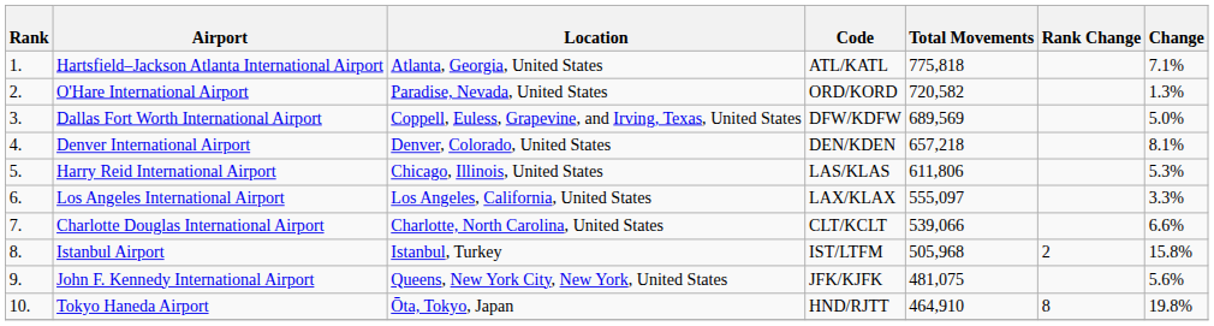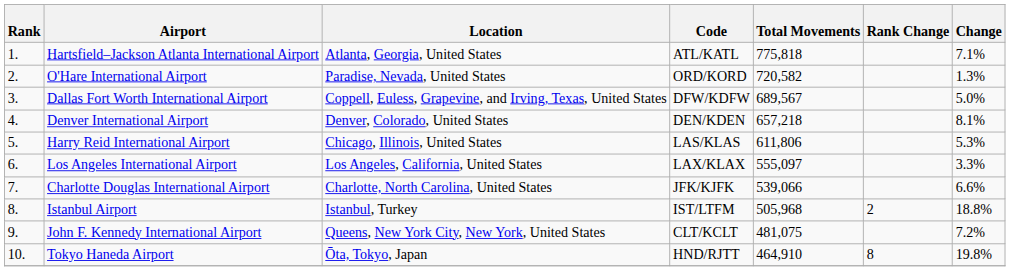 <table class="wikitable sortable" width="align=">
 <tr>
 <th><br>Rank</th>
 <th><br>Airport</th>
 <th><br>Location</th>
 <th><br>Code</th>
 <th><br>Total Movements</th>
 <th><br>Rank Change</th>
 <th><br>Change</th>
 </tr>
 <tr>
 <td>1.</td>
 <td> <a href='#'>Hartsfield–Jackson Atlanta International Airport</a></td>
 <td><a href='#'>Atlanta</a>, <a href='#'>Georgia</a>, United States</td>
 <td>ATL/KATL</td>
 <td>775,818</td>
 <td></td>
 <td> 7.1%</td>
 </tr>
 <tr>
 <td>2.</td>
 <td> <a href='#'>O'Hare International Airport</a></td>
 <td><a href='#'>Paradise, Nevada</a>, United States</td>
 <td>ORD/KORD</td>
 <td>720,582</td>
 <td></td>
 <td> 1.3%</td>
 </tr>
 <tr>
 <td>3.</td>
 <td> <a href='#'>Dallas Fort Worth International Airport</a></td>
 <td><a href='#'>Coppell</a>, <a href='#'>Euless</a>, <a href='#'>Grapevine</a>, and <a href='#'>Irving, Texas</a>, United States</td>
 <td>DFW/KDFW</td>
-<td>689,569</td>
+<td>689,567</td>
 <td></td>
 <td> 5.0%</td>
 </tr>
 <tr>
 <td>4.</td>
 <td> <a href='#'>Denver International Airport</a></td>
 <td><a href='#'>Denver</a>, <a href='#'>Colorado</a>, United States</td>
 <td>DEN/KDEN</td>
 <td>657,218</td>
 <td></td>
 <td> 8.1%</td>
 </tr>
 <tr>
 <td>5.</td>
 <td> <a href='#'>Harry Reid International Airport</a></td>
 <td><a href='#'>Chicago</a>, <a href='#'>Illinois</a>, United States</td>
 <td>LAS/KLAS</td>
 <td>611,806</td>
 <td></td>
 <td> 5.3%</td>
 </tr>
 <tr>
 <td>6.</td>
 <td> <a href='#'>Los Angeles International Airport</a></td>
 <td><a href='#'>Los Angeles</a>, <a href='#'>California</a>, United States</td>
 <td>LAX/KLAX</td>
 <td>555,097</td>
 <td></td>
 <td> 3.3%</td>
 </tr>
 <tr>
 <td>7.</td>
 <td> <a href='#'>Charlotte Douglas International Airport</a></td>
 <td><a href='#'>Charlotte, North Carolina</a>, United States</td>
-<td>CLT/KCLT</td>
+<td>JFK/KJFK</td>
 <td>539,066</td>
 <td></td>
 <td> 6.6%</td>
 </tr>
 <tr>
 <td>8.</td>
 <td> <a href='#'>Istanbul Airport</a></td>
 <td><a href='#'>Istanbul</a>, Turkey</td>
 <td>IST/LTFM</td>
 <td>505,968</td>
 <td> 2</td>
-<td> 15.8%</td>
+<td> 18.8%</td>
 </tr>
 <tr>
 <td>9.</td>
 <td> <a href='#'>John F. Kennedy International Airport</a></td>
 <td><a href='#'>Queens</a>, <a href='#'>New York City</a>, <a href='#'>New York</a>, United States</td>
-<td>JFK/KJFK</td>
+<td>CLT/KCLT</td>
 <td>481,075</td>
 <td></td>
-<td> 5.6%</td>
+<td> 7.2%</td>
 </tr>
 <tr>
 <td>10.</td>
 <td> <a href='#'>Tokyo Haneda Airport</a></td>
 <td><a href='#'>Ōta, Tokyo</a>, Japan</td>
 <td>HND/RJTT</td>
 <td>464,910</td>
 <td> 8</td>
 <td> 19.8%</td>
 </tr>
 <tr>
 </tr>
 </table>
